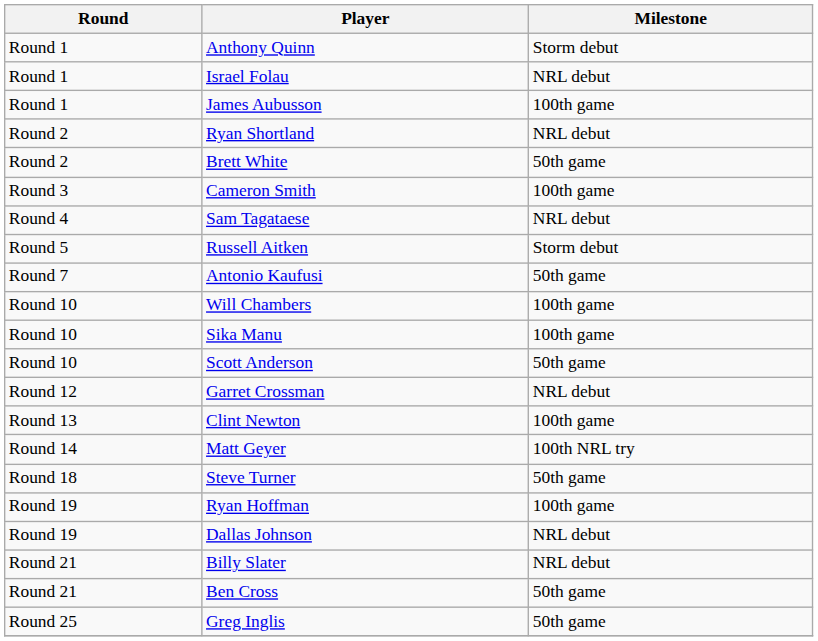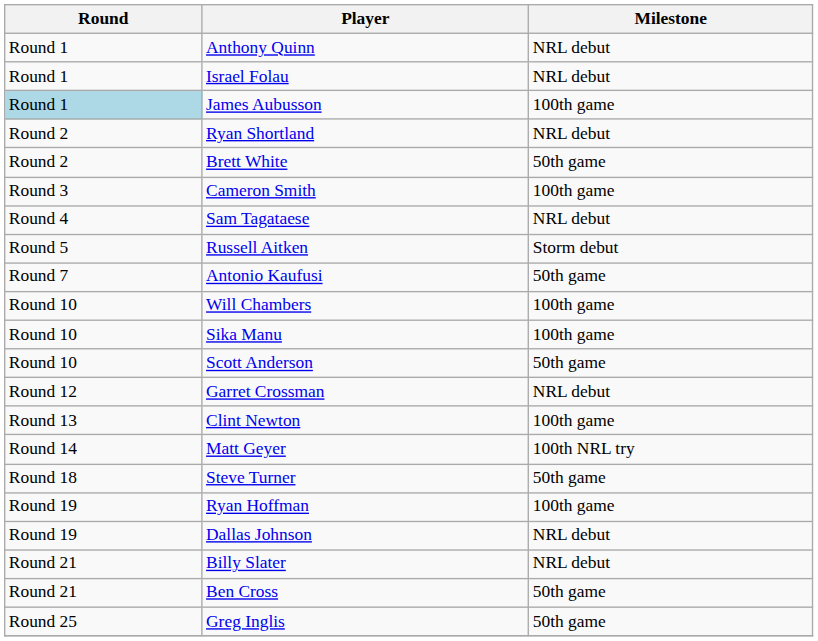 <table class="wikitable"  style="font-size:80%; width:30%;">
 <tr>
 <th>Round</th>
 <th>Player</th>
 <th>Milestone</th>
 </tr>
 <tr>
 <td>Round 1</td>
 <td><a href='#'>Anthony Quinn</a></td>
-<td>Storm debut</td>
+<td>NRL debut</td>
 </tr>
 <tr>
 <td>Round 1</td>
 <td><a href='#'>Israel Folau</a></td>
 <td>NRL debut</td>
 </tr>
 <tr>
-<td>Round 1</td>
+<td style="background: lightblue;">Round 1</td>
 <td><a href='#'>James Aubusson</a></td>
 <td>100th game</td>
 </tr>
 <tr>
 <td>Round 2</td>
 <td><a href='#'>Ryan Shortland</a></td>
 <td>NRL debut</td>
 </tr>
 <tr>
 <td>Round 2</td>
 <td><a href='#'>Brett White</a></td>
 <td>50th game</td>
 </tr>
 <tr>
 <td>Round 3</td>
 <td><a href='#'>Cameron Smith</a></td>
 <td>100th game</td>
 </tr>
 <tr>
 <td>Round 4</td>
 <td><a href='#'>Sam Tagataese</a></td>
 <td>NRL debut</td>
 </tr>
 <tr>
 <td>Round 5</td>
 <td><a href='#'>Russell Aitken</a></td>
 <td>Storm debut</td>
 </tr>
 <tr>
 <td>Round 7</td>
 <td><a href='#'>Antonio Kaufusi</a></td>
 <td>50th game</td>
 </tr>
 <tr>
 <td>Round 10</td>
 <td><a href='#'>Will Chambers</a></td>
 <td>100th game</td>
 </tr>
 <tr>
 <td>Round 10</td>
 <td><a href='#'>Sika Manu</a></td>
 <td>100th game</td>
 </tr>
 <tr>
 <td>Round 10</td>
 <td><a href='#'>Scott Anderson</a></td>
 <td>50th game</td>
 </tr>
 <tr>
 <td>Round 12</td>
 <td><a href='#'>Garret Crossman</a></td>
 <td>NRL debut</td>
 </tr>
 <tr>
 <td>Round 13</td>
 <td><a href='#'>Clint Newton</a></td>
 <td>100th game</td>
 </tr>
 <tr>
 <td>Round 14</td>
 <td><a href='#'>Matt Geyer</a></td>
 <td>100th NRL try</td>
 </tr>
 <tr>
 <td>Round 18</td>
 <td><a href='#'>Steve Turner</a></td>
 <td>50th game</td>
 </tr>
 <tr>
 <td>Round 19</td>
 <td><a href='#'>Ryan Hoffman</a></td>
 <td>100th game</td>
 </tr>
 <tr>
 <td>Round 19</td>
 <td><a href='#'>Dallas Johnson</a></td>
 <td>NRL debut</td>
 </tr>
 <tr>
 <td>Round 21</td>
 <td><a href='#'>Billy Slater</a></td>
 <td>NRL debut</td>
 </tr>
 <tr>
 <td>Round 21</td>
 <td><a href='#'>Ben Cross</a></td>
 <td>50th game</td>
 </tr>
 <tr>
 <td>Round 25</td>
 <td><a href='#'>Greg Inglis</a></td>
 <td>50th game</td>
 </tr>
 <tr>
 </tr>
 </table>
